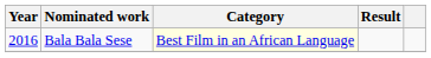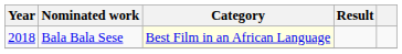 <table class="wikitable sortable">
 <tr>
 <th>Year</th>
 <th>Nominated work</th>
 <th>Category</th>
 <th>Result</th>
 <th scope="col" style="width:1em;"></th>
 </tr>
 <tr>
-<td><a href='#'>2016</a></td>
+<td><a href='#'>2018</a></td>
 <td><a href='#'>Bala Bala Sese</a></td>
 <td style="background: lightyellow;"><a href='#'>Best Film in an African Language</a></td>
 <td></td>
 <td></td>
 </tr>
 <tr>
 </tr>
 </table>
